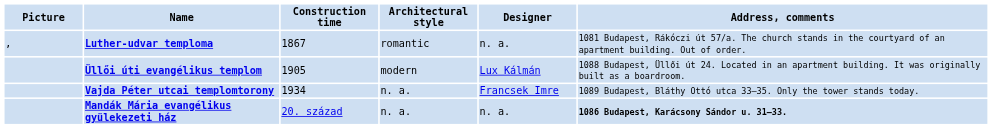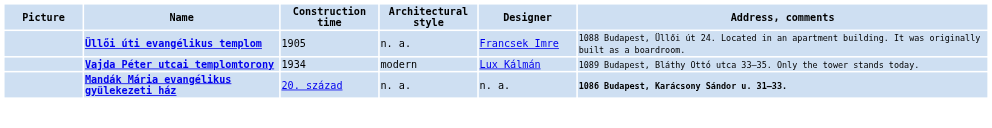 <table width="100%">
 <tr>
 <th bgcolor="#CEDFF2" width="8%">Picture</th>
 <th bgcolor="#CEDFF2" width="20%">Name</th>
 <th bgcolor="#CEDFF2" width="10%">Construction time</th>
 <th bgcolor="#CEDFF2" width="10%">Architectural style</th>
 <th bgcolor="#CEDFF2" width="10%">Designer</th>
 <th bgcolor="#CEDFF2" width="42%">Address, comments</th>
 </tr>
 <tr>
-<td bgcolor="#CEDFF2">,  </td>
-<td bgcolor="#CEDFF2"><strong><a href='#'>Luther-udvar temploma</a></strong></td>
-<td bgcolor="#CEDFF2">1867</td>
-<td bgcolor="#CEDFF2">romantic</td>
-<td bgcolor="#CEDFF2">n. a.</td>
-<td bgcolor="#CEDFF2"><small>1081 Budapest, Rákóczi út 57/a. The church stands in the courtyard of an apartment building. Out of order.</small></td>
-</tr>
-<tr>
 <td bgcolor="#CEDFF2"></td>
 <td bgcolor="#CEDFF2"><strong><a href='#'>Üllői úti evangélikus templom</a></strong></td>
 <td bgcolor="#CEDFF2">1905</td>
-<td bgcolor="#CEDFF2">modern</td>
-<td bgcolor="#CEDFF2"><a href='#'>Lux Kálmán</a></td>
+<td bgcolor="#CEDFF2">n. a.</td>
+<td bgcolor="#CEDFF2"><a href='#'>Francsek Imre</a></td>
 <td bgcolor="#CEDFF2"><small>1088 Budapest, Üllői út 24. Located in an apartment building. It was originally built as a boardroom. </small></td>
 </tr>
 <tr>
 <td bgcolor="#CEDFF2"></td>
 <td bgcolor="#CEDFF2"><strong><a href='#'>Vajda Péter utcai templomtorony</a></strong></td>
 <td bgcolor="#CEDFF2">1934</td>
-<td bgcolor="#CEDFF2">n. a.</td>
-<td bgcolor="#CEDFF2"><a href='#'>Francsek Imre</a></td>
+<td bgcolor="#CEDFF2">modern</td>
+<td bgcolor="#CEDFF2"><a href='#'>Lux Kálmán</a></td>
 <td bgcolor="#CEDFF2"><small>1089 Budapest, Bláthy Ottó utca 33–35. Only the tower stands today.</small></td>
 </tr>
 <tr>
 <td bgcolor="#CEDFF2"></td>
 <td bgcolor="#CEDFF2"><strong><a href='#'>Mandák Mária evangélikus gyülekezeti ház</a></strong></td>
 <td bgcolor="#CEDFF2"><a href='#'>20. század</a></td>
 <td bgcolor="#CEDFF2">n. a.</td>
 <td bgcolor="#CEDFF2">n. a.</td>
 <td bgcolor="#CEDFF2"><strong><small>1086 Budapest, Karácsony Sándor u. 31–33. </small></strong></td>
 </tr>
 </table>
